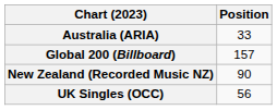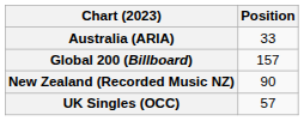 <table class="wikitable sortable plainrowheaders" style="text-align:center">
 <tr>
 <th scope="col">Chart (2023)</th>
 <th scope="col">Position</th>
 </tr>
 <tr>
 <th scope="row">Australia (ARIA)</th>
 <td>33</td>
 </tr>
 <tr>
 <th scope="row">Global 200 (<em>Billboard</em>)</th>
 <td>157</td>
 </tr>
 <tr>
 <th scope="row">New Zealand (Recorded Music NZ)</th>
 <td>90</td>
 </tr>
 <tr>
 <th scope="row">UK Singles (OCC)</th>
-<td>56</td>
+<td>57</td>
 </tr>
 </table>
